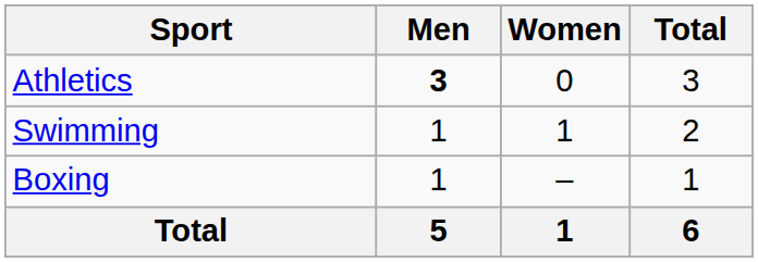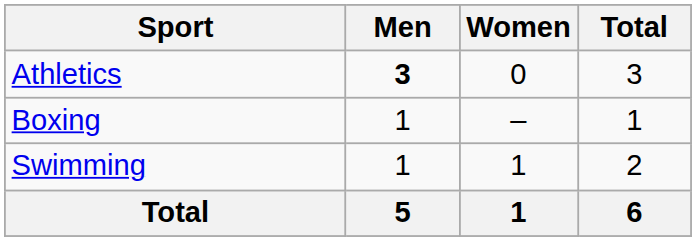 <table class="wikitable sortable" style="text-align:center;">
 <tr>
 <th width=180>Sport</th>
 <th width=55>Men</th>
 <th width=55>Women</th>
 <th width=55>Total</th>
 </tr>
 <tr>
 <td align=left><a href='#'>Athletics</a></td>
 <td><strong>3</strong></td>
 <td>0</td>
 <td>3</td>
 </tr>
 <tr>
+<td align=left><a href='#'>Boxing</a></td>
+<td>1</td>
+<td>–</td>
+<td>1</td>
+</tr>
+<tr>
 <td align=left><a href='#'>Swimming</a></td>
 <td>1</td>
 <td>1</td>
 <td>2</td>
-</tr>
-<tr>
-<td align=left><a href='#'>Boxing</a></td>
-<td>1</td>
-<td>–</td>
-<td>1</td>
 </tr>
 <tr>
 <th>Total</th>
 <th>5</th>
 <th>1</th>
 <th>6</th>
 </tr>
 </table>
